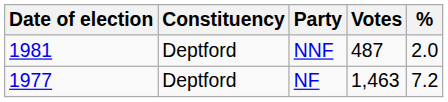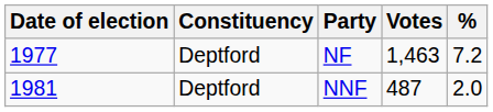 <table class="wikitable">
 <tr>
 <th>Date of election</th>
 <th>Constituency</th>
 <th>Party</th>
 <th>Votes</th>
 <th>%</th>
 </tr>
 <tr>
+<td><a href='#'>1977</a></td>
+<td>Deptford</td>
+<td><a href='#'>NF</a></td>
+<td>1,463</td>
+<td>7.2</td>
+</tr>
+<tr>
 <td><a href='#'>1981</a></td>
 <td>Deptford</td>
 <td><a href='#'>NNF</a></td>
 <td>487</td>
 <td>2.0</td>
 </tr>
-<tr>
-<td><a href='#'>1977</a></td>
-<td>Deptford</td>
-<td><a href='#'>NF</a></td>
-<td>1,463</td>
-<td>7.2</td>
-</tr>
 </table>
